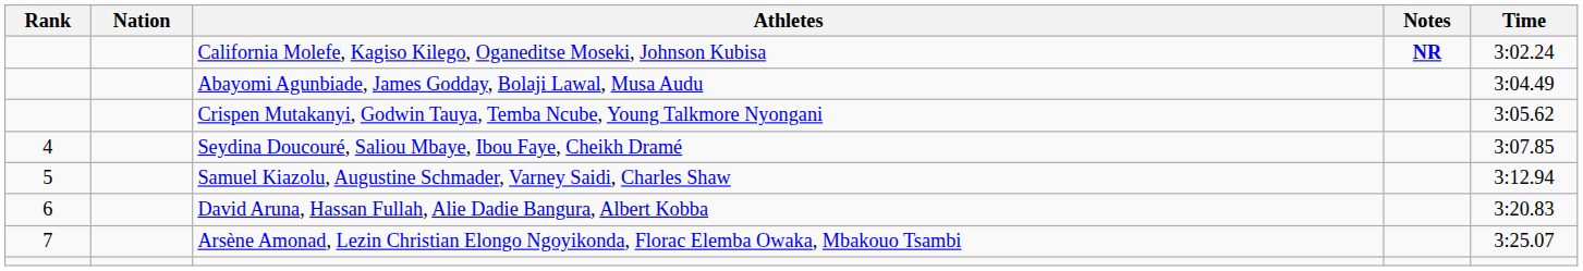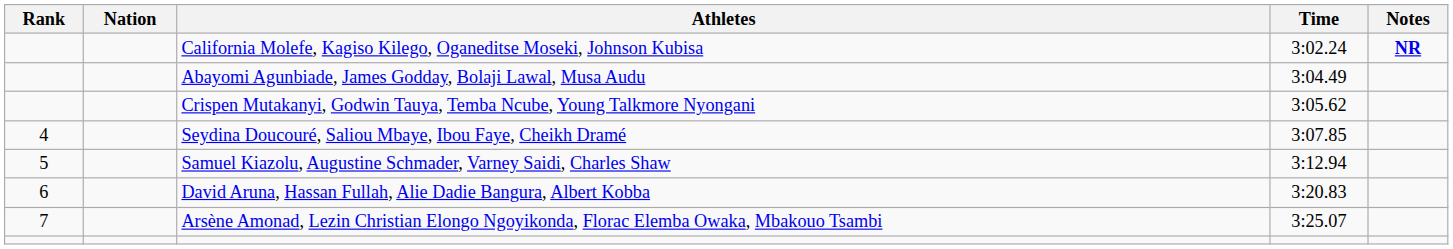 <table class="wikitable sortable" width=80% style="text-align:center;">
 <tr>
 <th>Rank</th>
 <th>Nation</th>
 <th>Athletes</th>
+<th>Time</th>
 <th>Notes</th>
-<th>Time</th>
 </tr>
 <tr>
 <td></td>
 <td align=left></td>
 <td align=left><a href='#'>California Molefe</a>, <a href='#'>Kagiso Kilego</a>, <a href='#'>Oganeditse Moseki</a>, <a href='#'>Johnson Kubisa</a></td>
+<td>3:02.24</td>
 <td><strong><a href='#'>NR</a></strong></td>
-<td>3:02.24</td>
 </tr>
 <tr>
 <td></td>
 <td align=left></td>
 <td align=left><a href='#'>Abayomi Agunbiade</a>, <a href='#'>James Godday</a>, <a href='#'>Bolaji Lawal</a>, <a href='#'>Musa Audu</a></td>
+<td>3:04.49</td>
 <td></td>
-<td>3:04.49</td>
 </tr>
 <tr>
 <td></td>
 <td align=left></td>
 <td align=left><a href='#'>Crispen Mutakanyi</a>, <a href='#'>Godwin Tauya</a>, <a href='#'>Temba Ncube</a>, <a href='#'>Young Talkmore Nyongani</a></td>
+<td>3:05.62</td>
 <td></td>
-<td>3:05.62</td>
 </tr>
 <tr>
 <td>4</td>
 <td align=left></td>
 <td align=left><a href='#'>Seydina Doucouré</a>, <a href='#'>Saliou Mbaye</a>, <a href='#'>Ibou Faye</a>, <a href='#'>Cheikh Dramé</a></td>
+<td>3:07.85</td>
 <td></td>
-<td>3:07.85</td>
 </tr>
 <tr>
 <td>5</td>
 <td align=left></td>
 <td align=left><a href='#'>Samuel Kiazolu</a>, <a href='#'>Augustine Schmader</a>, <a href='#'>Varney Saidi</a>, <a href='#'>Charles Shaw</a></td>
+<td>3:12.94</td>
 <td></td>
-<td>3:12.94</td>
 </tr>
 <tr>
 <td>6</td>
 <td align=left></td>
 <td align=left><a href='#'>David Aruna</a>, <a href='#'>Hassan Fullah</a>, <a href='#'>Alie Dadie Bangura</a>, <a href='#'>Albert Kobba</a></td>
+<td>3:20.83</td>
 <td></td>
-<td>3:20.83</td>
 </tr>
 <tr>
 <td>7</td>
 <td align=left></td>
 <td align=left><a href='#'>Arsène Amonad</a>, <a href='#'>Lezin Christian Elongo Ngoyikonda</a>, <a href='#'>Florac Elemba Owaka</a>, <a href='#'>Mbakouo Tsambi</a></td>
+<td>3:25.07</td>
 <td></td>
-<td>3:25.07</td>
 </tr>
 <tr>
 <td></td>
 <td align=left></td>
 <td align=left></td>
 <td></td>
 <td></td>
 </tr>
 </table>
